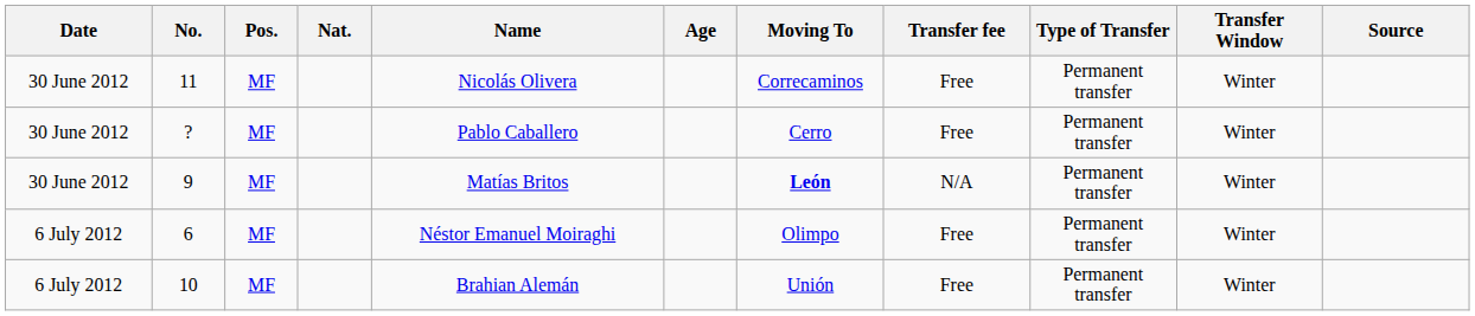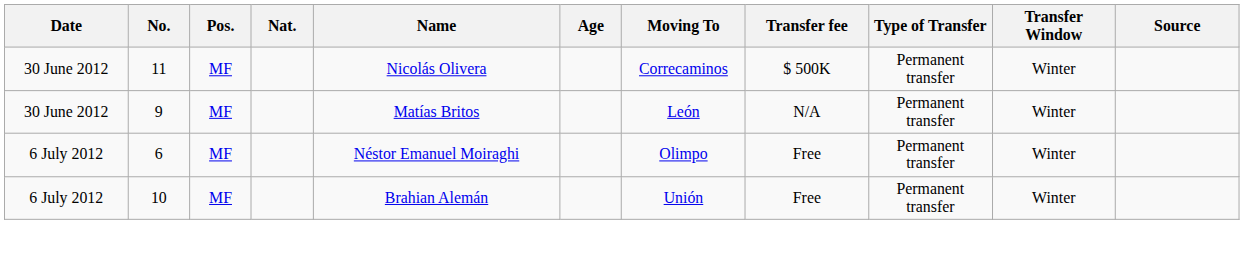 <table class = "wikitable sortable" style = "font-size: 100%; text-align: center;">
 <tr>
 <th width = "10%"><strong>Date</strong></th>
 <th width = "5%"><strong>No.</strong></th>
 <th width = "5%"><strong>Pos.</strong></th>
 <th width = "5%"><strong>Nat.</strong></th>
 <th width = "20%"><strong>Name</strong></th>
 <th width = "5%"><strong>Age</strong></th>
 <th width = "10%"><strong>Moving To</strong></th>
 <th width = "10%"><strong>Transfer fee</strong></th>
 <th width = "10%"><strong>Type of Transfer</strong></th>
 <th width = "10%"><strong>Transfer Window</strong></th>
 <th width = "10%"><strong>Source</strong></th>
 </tr>
 <tr>
 <td>30 June 2012</td>
 <td>11</td>
 <td><a href='#'>MF</a></td>
 <td></td>
 <td><a href='#'>Nicolás Olivera</a></td>
 <td></td>
 <td> <a href='#'>Correcaminos</a></td>
-<td>Free</td>
-<td>Permanent transfer</td>
-<td>Winter</td>
-<td></td>
-</tr>
-<tr>
-<td>30 June 2012</td>
-<td>?</td>
-<td><a href='#'>MF</a></td>
-<td></td>
-<td><a href='#'>Pablo Caballero</a></td>
-<td></td>
-<td> <a href='#'>Cerro</a></td>
-<td>Free</td>
+<td>$ 500K</td>
 <td>Permanent transfer</td>
 <td>Winter</td>
 <td></td>
 </tr>
 <tr>
 <td>30 June 2012</td>
 <td>9</td>
 <td><a href='#'>MF</a></td>
 <td></td>
 <td><a href='#'>Matías Britos</a></td>
 <td></td>
-<td><strong> <a href='#'>León</a></strong></td>
+<td> <a href='#'>León</a></td>
 <td>N/A</td>
 <td>Permanent transfer</td>
 <td>Winter</td>
 <td></td>
 </tr>
 <tr>
 <td>6 July 2012</td>
 <td>6</td>
 <td><a href='#'>MF</a></td>
 <td></td>
 <td><a href='#'>Néstor Emanuel Moiraghi</a></td>
 <td></td>
 <td> <a href='#'>Olimpo</a></td>
 <td>Free</td>
 <td>Permanent transfer</td>
 <td>Winter</td>
 <td></td>
 </tr>
 <tr>
 <td>6 July 2012</td>
 <td>10</td>
 <td><a href='#'>MF</a></td>
 <td></td>
 <td><a href='#'>Brahian Alemán</a></td>
 <td></td>
 <td> <a href='#'>Unión</a></td>
 <td>Free</td>
 <td>Permanent transfer</td>
 <td>Winter</td>
 <td></td>
 </tr>
 </table>
